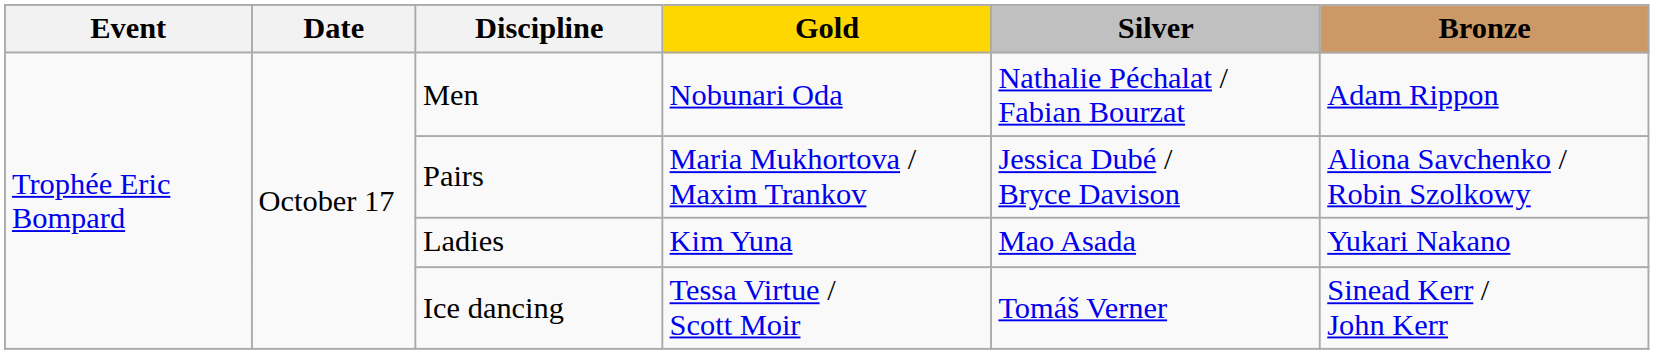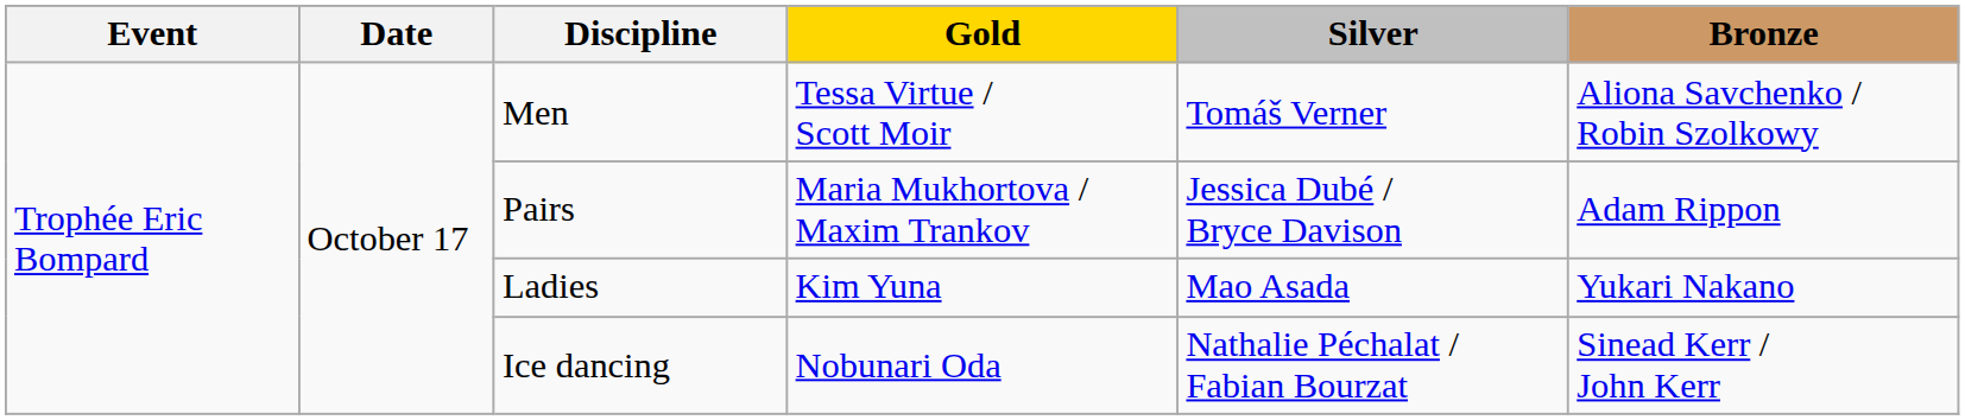 <table class="wikitable" width="98%">
 <tr>
 <th width="15%">Event</th>
 <th width="10%">Date</th>
 <th width="15%">Discipline</th>
 <td width = "20%" align="center" bgcolor="gold"><strong>Gold</strong></td>
 <td width = "20%" align="center" bgcolor="silver"><strong>Silver</strong></td>
 <td width = "20%" align="center" bgcolor="cc9966"><strong>Bronze</strong></td>
 </tr>
 <tr>
 <td rowspan="4"> <a href='#'>Trophée Eric Bompard</a></td>
 <td rowspan="4">October 17</td>
 <td>Men</td>
-<td> <a href='#'>Nobunari Oda</a></td>
-<td> <a href='#'>Nathalie Péchalat</a> / <br> <a href='#'>Fabian Bourzat</a></td>
-<td> <a href='#'>Adam Rippon</a></td>
+<td> <a href='#'>Tessa Virtue</a> / <br> <a href='#'>Scott Moir</a></td>
+<td> <a href='#'>Tomáš Verner</a></td>
+<td> <a href='#'>Aliona Savchenko</a> / <br> <a href='#'>Robin Szolkowy</a></td>
 </tr>
 <tr>
 <td>Pairs</td>
 <td> <a href='#'>Maria Mukhortova</a> / <br> <a href='#'>Maxim Trankov</a></td>
 <td> <a href='#'>Jessica Dubé</a> / <br> <a href='#'>Bryce Davison</a></td>
-<td> <a href='#'>Aliona Savchenko</a> / <br> <a href='#'>Robin Szolkowy</a></td>
+<td> <a href='#'>Adam Rippon</a></td>
 </tr>
 <tr>
 <td>Ladies</td>
 <td> <a href='#'>Kim Yuna</a></td>
 <td> <a href='#'>Mao Asada</a></td>
 <td> <a href='#'>Yukari Nakano</a></td>
 </tr>
 <tr>
 <td>Ice dancing</td>
-<td> <a href='#'>Tessa Virtue</a> / <br> <a href='#'>Scott Moir</a></td>
-<td> <a href='#'>Tomáš Verner</a></td>
+<td> <a href='#'>Nobunari Oda</a></td>
+<td> <a href='#'>Nathalie Péchalat</a> / <br> <a href='#'>Fabian Bourzat</a></td>
 <td> <a href='#'>Sinead Kerr</a> / <br> <a href='#'>John Kerr</a></td>
 </tr>
 </table>
